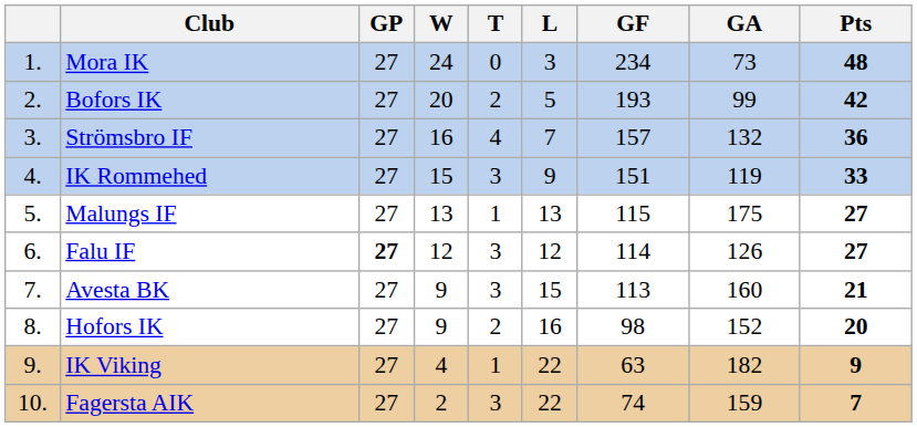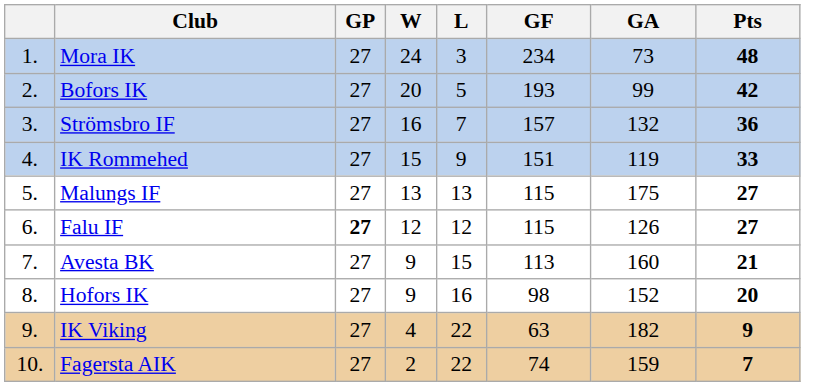 <table class="wikitable">
 <tr>
 <th width="30"></th>
 <th width="200">Club</th>
 <th width="30">GP</th>
 <th width="30">W</th>
-<th width="30">T</th>
 <th width="30">L</th>
 <th width="70">GF</th>
 <th width="70">GA</th>
 <th width="70">Pts</th>
 </tr>
 <tr bgcolor="#BCD2EE" align="center">
 <td>1.</td>
 <td align="left"><a href='#'>Mora IK</a></td>
 <td>27</td>
 <td>24</td>
-<td>0</td>
 <td>3</td>
 <td>234</td>
 <td>73</td>
 <td><strong>48</strong></td>
 </tr>
 <tr bgcolor="#BCD2EE" align="center">
 <td>2.</td>
 <td align="left"><a href='#'>Bofors IK</a></td>
 <td>27</td>
 <td>20</td>
-<td>2</td>
 <td>5</td>
 <td>193</td>
 <td>99</td>
 <td><strong>42</strong></td>
 </tr>
 <tr bgcolor="#BCD2EE" align="center">
 <td>3.</td>
 <td align="left"><a href='#'>Strömsbro IF</a></td>
 <td>27</td>
 <td>16</td>
-<td>4</td>
 <td>7</td>
 <td>157</td>
 <td>132</td>
 <td><strong>36</strong></td>
 </tr>
 <tr bgcolor="#BCD2EE" align="center">
 <td>4.</td>
 <td align="left"><a href='#'>IK Rommehed</a></td>
 <td>27</td>
 <td>15</td>
-<td>3</td>
 <td>9</td>
 <td>151</td>
 <td>119</td>
 <td><strong>33</strong></td>
 </tr>
 <tr bgcolor="#FFFFFF" align="center">
 <td>5.</td>
 <td align="left"><a href='#'>Malungs IF</a></td>
 <td>27</td>
 <td>13</td>
-<td>1</td>
 <td>13</td>
 <td>115</td>
 <td>175</td>
 <td><strong>27</strong></td>
 </tr>
 <tr bgcolor="#FFFFFF" align="center">
 <td>6.</td>
 <td align="left"><a href='#'>Falu IF</a></td>
 <td><strong>27</strong></td>
 <td>12</td>
-<td>3</td>
 <td>12</td>
-<td>114</td>
+<td>115</td>
 <td>126</td>
 <td><strong>27</strong></td>
 </tr>
 <tr bgcolor="#FFFFFF" align="center">
 <td>7.</td>
 <td align="left"><a href='#'>Avesta BK</a></td>
 <td>27</td>
 <td>9</td>
-<td>3</td>
 <td>15</td>
 <td>113</td>
 <td>160</td>
 <td><strong>21</strong></td>
 </tr>
 <tr bgcolor="#FFFFFF" align="center">
 <td>8.</td>
 <td align="left"><a href='#'>Hofors IK</a></td>
 <td>27</td>
 <td>9</td>
-<td>2</td>
 <td>16</td>
 <td>98</td>
 <td>152</td>
 <td><strong>20</strong></td>
 </tr>
 <tr bgcolor="#EECFA1" align="center">
 <td>9.</td>
 <td align="left"><a href='#'>IK Viking</a></td>
 <td>27</td>
 <td>4</td>
-<td>1</td>
 <td>22</td>
 <td>63</td>
 <td>182</td>
 <td><strong>9</strong></td>
 </tr>
 <tr bgcolor="#EECFA1" align="center">
 <td>10.</td>
 <td align="left"><a href='#'>Fagersta AIK</a></td>
 <td>27</td>
 <td>2</td>
-<td>3</td>
 <td>22</td>
 <td>74</td>
 <td>159</td>
 <td><strong>7</strong></td>
 </tr>
 </table>
